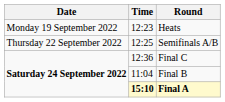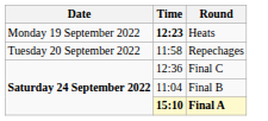 <table class="wikitable">
 <tr>
 <th>Date</th>
 <th>Time</th>
 <th>Round</th>
 </tr>
 <tr>
 <td>Monday 19 September 2022</td>
-<td>12:23</td>
+<td><strong>12:23</strong></td>
 <td>Heats</td>
 </tr>
 <tr>
-<td>Thursday 22 September 2022</td>
-<td>12:25</td>
-<td>Semifinals A/B</td>
+<td>Tuesday 20 September 2022</td>
+<td>11:58</td>
+<td>Repechages</td>
 </tr>
 <tr>
 <td rowspan=3><strong>Saturday 24 September 2022</strong></td>
 <td>12:36</td>
 <td>Final C</td>
 </tr>
 <tr>
 <td>11:04</td>
 <td>Final B</td>
 </tr>
 <tr>
 <td style=background:lemonchiffon><strong>15:10</strong></td>
 <td style=background:lemonchiffon><strong>Final A</strong></td>
 </tr>
 </table>
